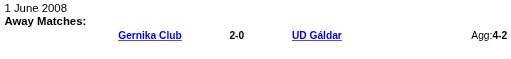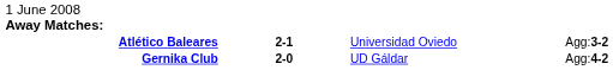 <table width=100% cellspacing=1>
 <tr>
 <th width=20%></th>
 <th width=12%></th>
 <th width=20%></th>
 <th></th>
 </tr>
 <tr>
 <td>1 June 2008<br><strong>Away Matches:</strong></td>
 </tr>
 <tr style=font-size:90%>
+<td align=right><strong><a href='#'>Atlético Baleares</a></strong></td>
+<td align=center><strong>2-1</strong></td>
+<td><a href='#'>Universidad Oviedo</a></td>
+<td>Agg:<strong>3-2</strong></td>
+</tr>
+<tr style=font-size:90%>
 <td align=right><strong><a href='#'>Gernika Club</a></strong></td>
 <td align=center><strong>2-0</strong></td>
-<td><strong><a href='#'>UD Gáldar</a></strong></td>
+<td><a href='#'>UD Gáldar</a></td>
 <td>Agg:<strong>4-2</strong></td>
 </tr>
 </table>
